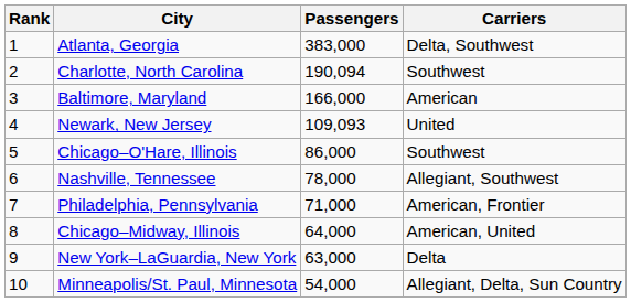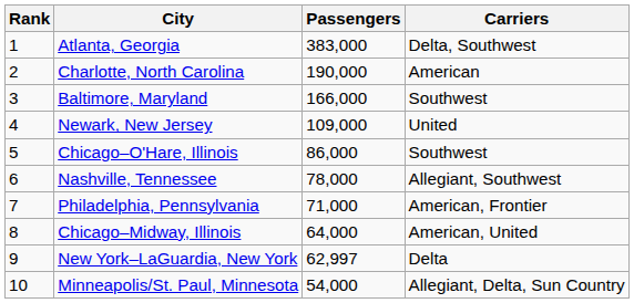 <table class="wikitable" style="font-size: 95%" width= align=>
 <tr>
 <th>Rank</th>
 <th>City</th>
 <th>Passengers</th>
 <th>Carriers</th>
 </tr>
 <tr>
 <td>1</td>
 <td><a href='#'>Atlanta, Georgia</a></td>
 <td>383,000</td>
 <td>Delta, Southwest</td>
 </tr>
 <tr>
 <td>2</td>
 <td><a href='#'>Charlotte, North Carolina</a></td>
-<td>190,094</td>
-<td>Southwest</td>
+<td>190,000</td>
+<td>American</td>
 </tr>
 <tr>
 <td>3</td>
 <td><a href='#'>Baltimore, Maryland</a></td>
 <td>166,000</td>
-<td>American</td>
+<td>Southwest</td>
 </tr>
 <tr>
 <td>4</td>
 <td><a href='#'>Newark, New Jersey</a></td>
-<td>109,093</td>
+<td>109,000</td>
 <td>United</td>
 </tr>
 <tr>
 <td>5</td>
 <td><a href='#'>Chicago–O'Hare, Illinois</a></td>
 <td>86,000</td>
 <td>Southwest</td>
 </tr>
 <tr>
 <td>6</td>
 <td><a href='#'>Nashville, Tennessee</a></td>
 <td>78,000</td>
 <td>Allegiant, Southwest</td>
 </tr>
 <tr>
 <td>7</td>
 <td><a href='#'>Philadelphia, Pennsylvania</a></td>
 <td>71,000</td>
 <td>American, Frontier</td>
 </tr>
 <tr>
 <td>8</td>
 <td><a href='#'>Chicago–Midway, Illinois</a></td>
 <td>64,000</td>
 <td>American, United</td>
 </tr>
 <tr>
 <td>9</td>
 <td><a href='#'>New York–LaGuardia, New York</a></td>
-<td>63,000</td>
+<td>62,997</td>
 <td>Delta</td>
 </tr>
 <tr>
 <td>10</td>
 <td><a href='#'>Minneapolis/St. Paul, Minnesota</a></td>
 <td>54,000</td>
 <td>Allegiant, Delta, Sun Country</td>
 </tr>
 </table>
